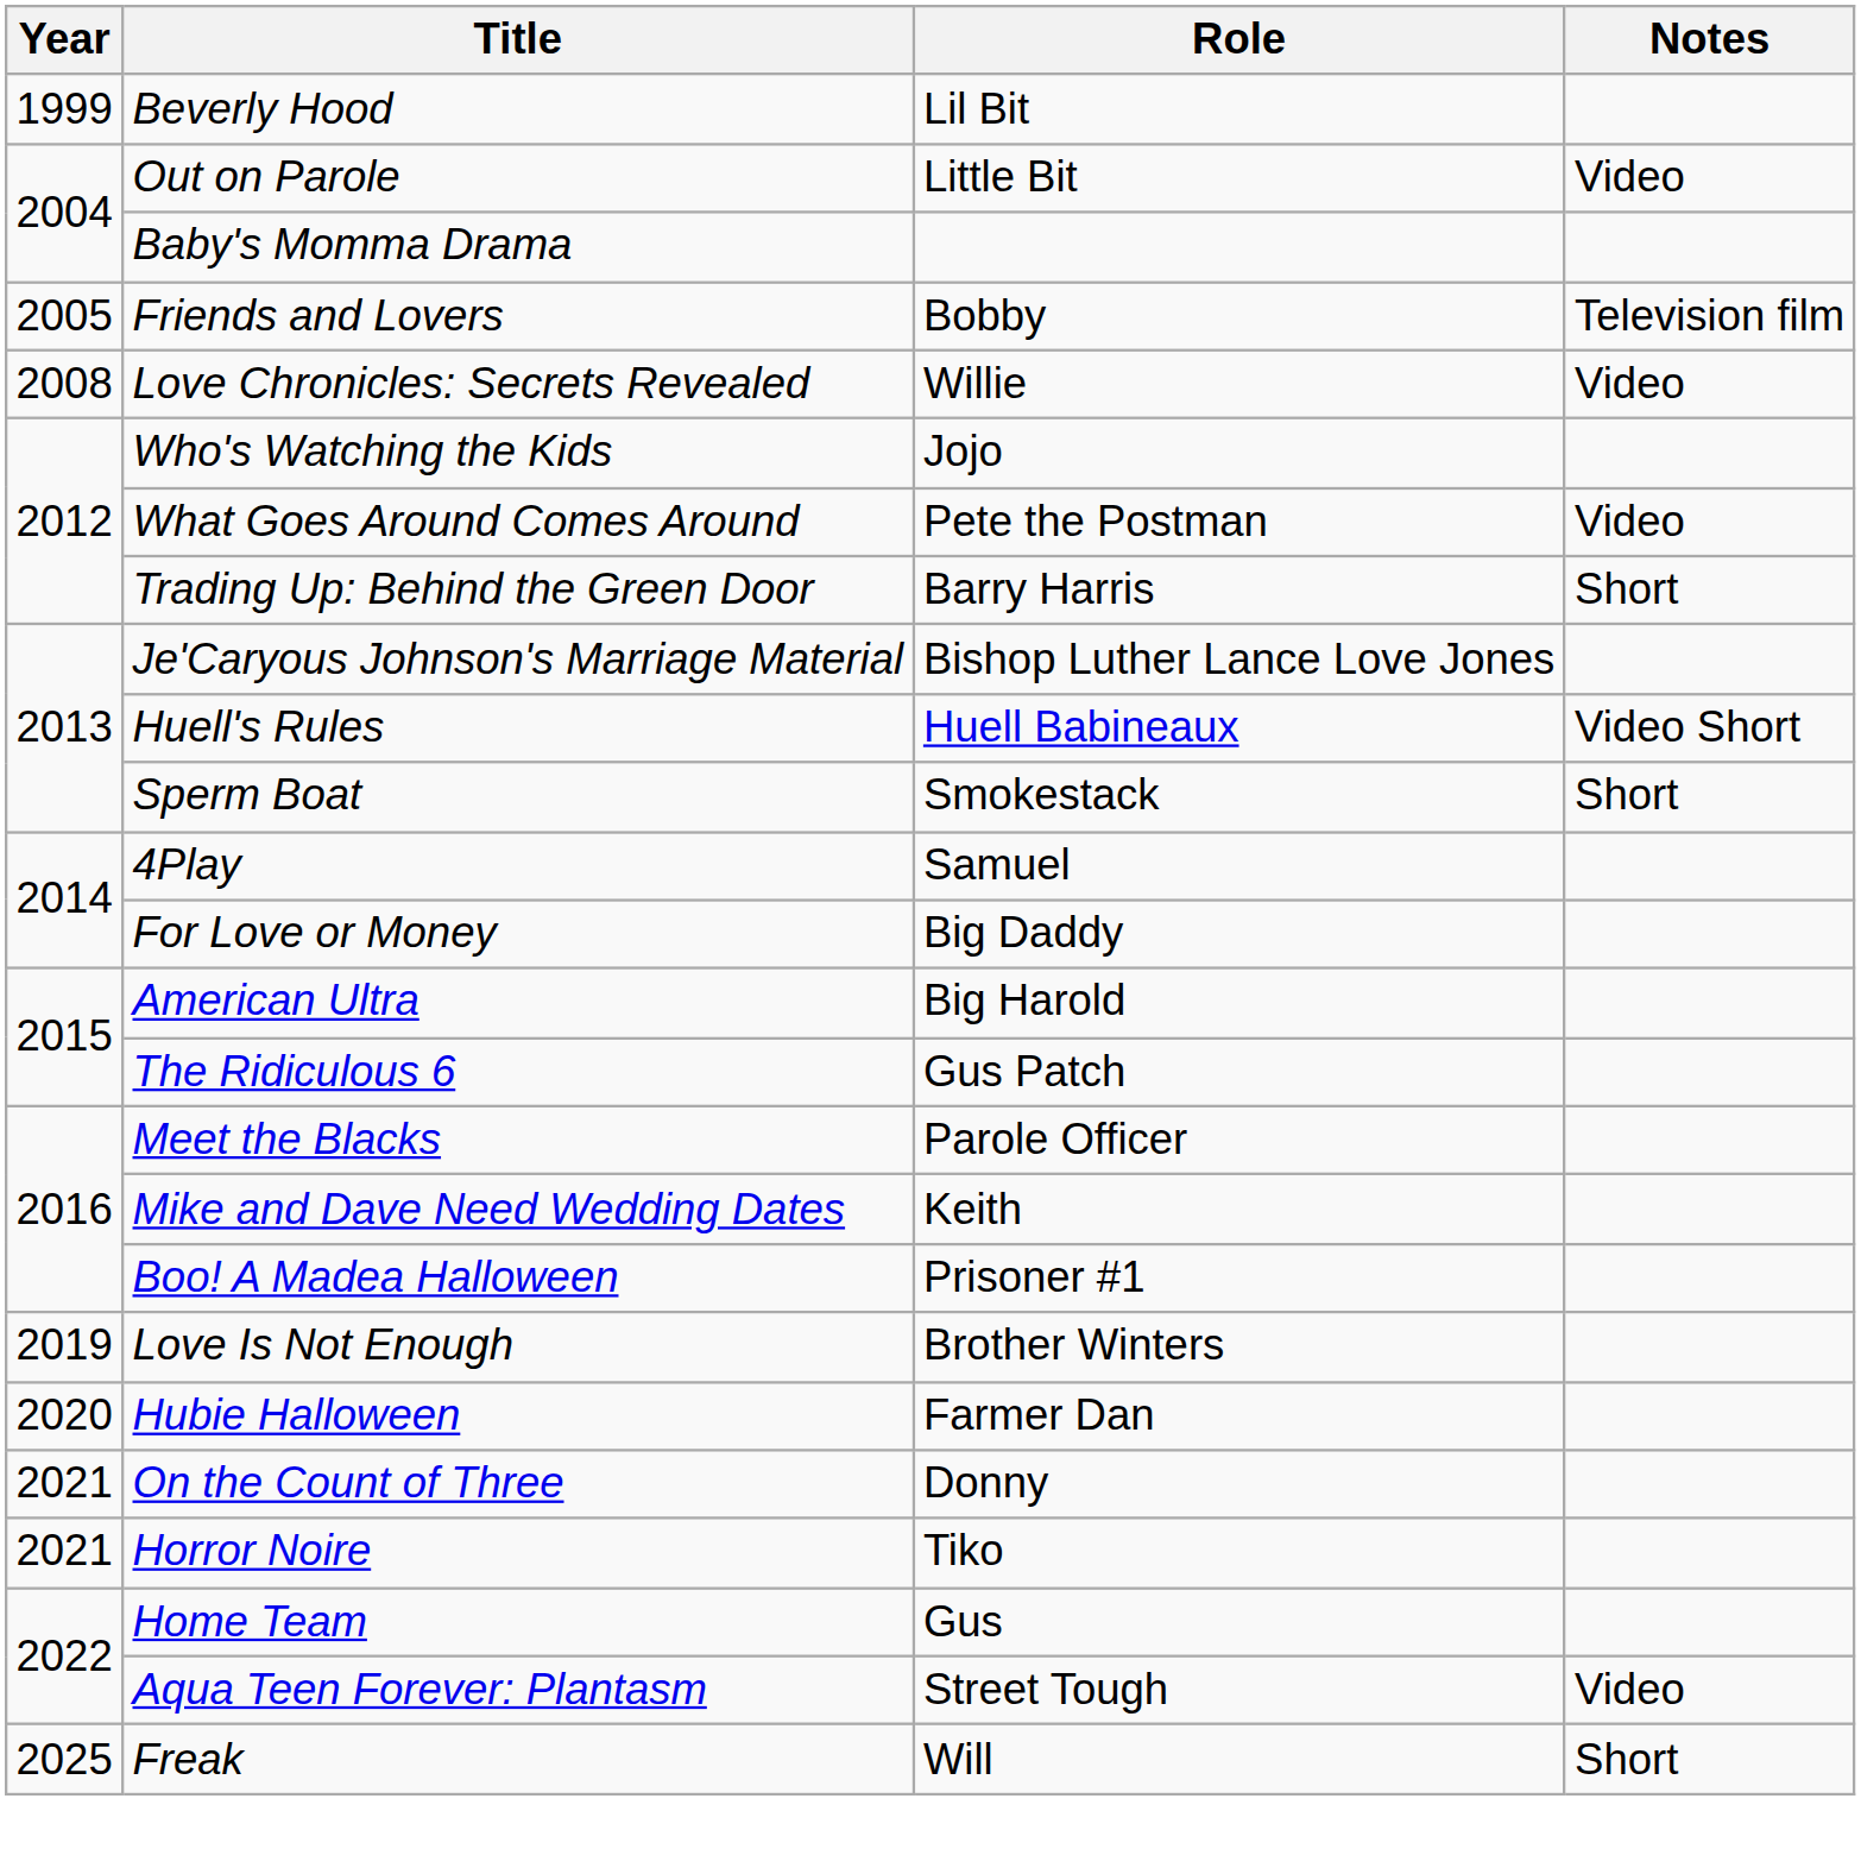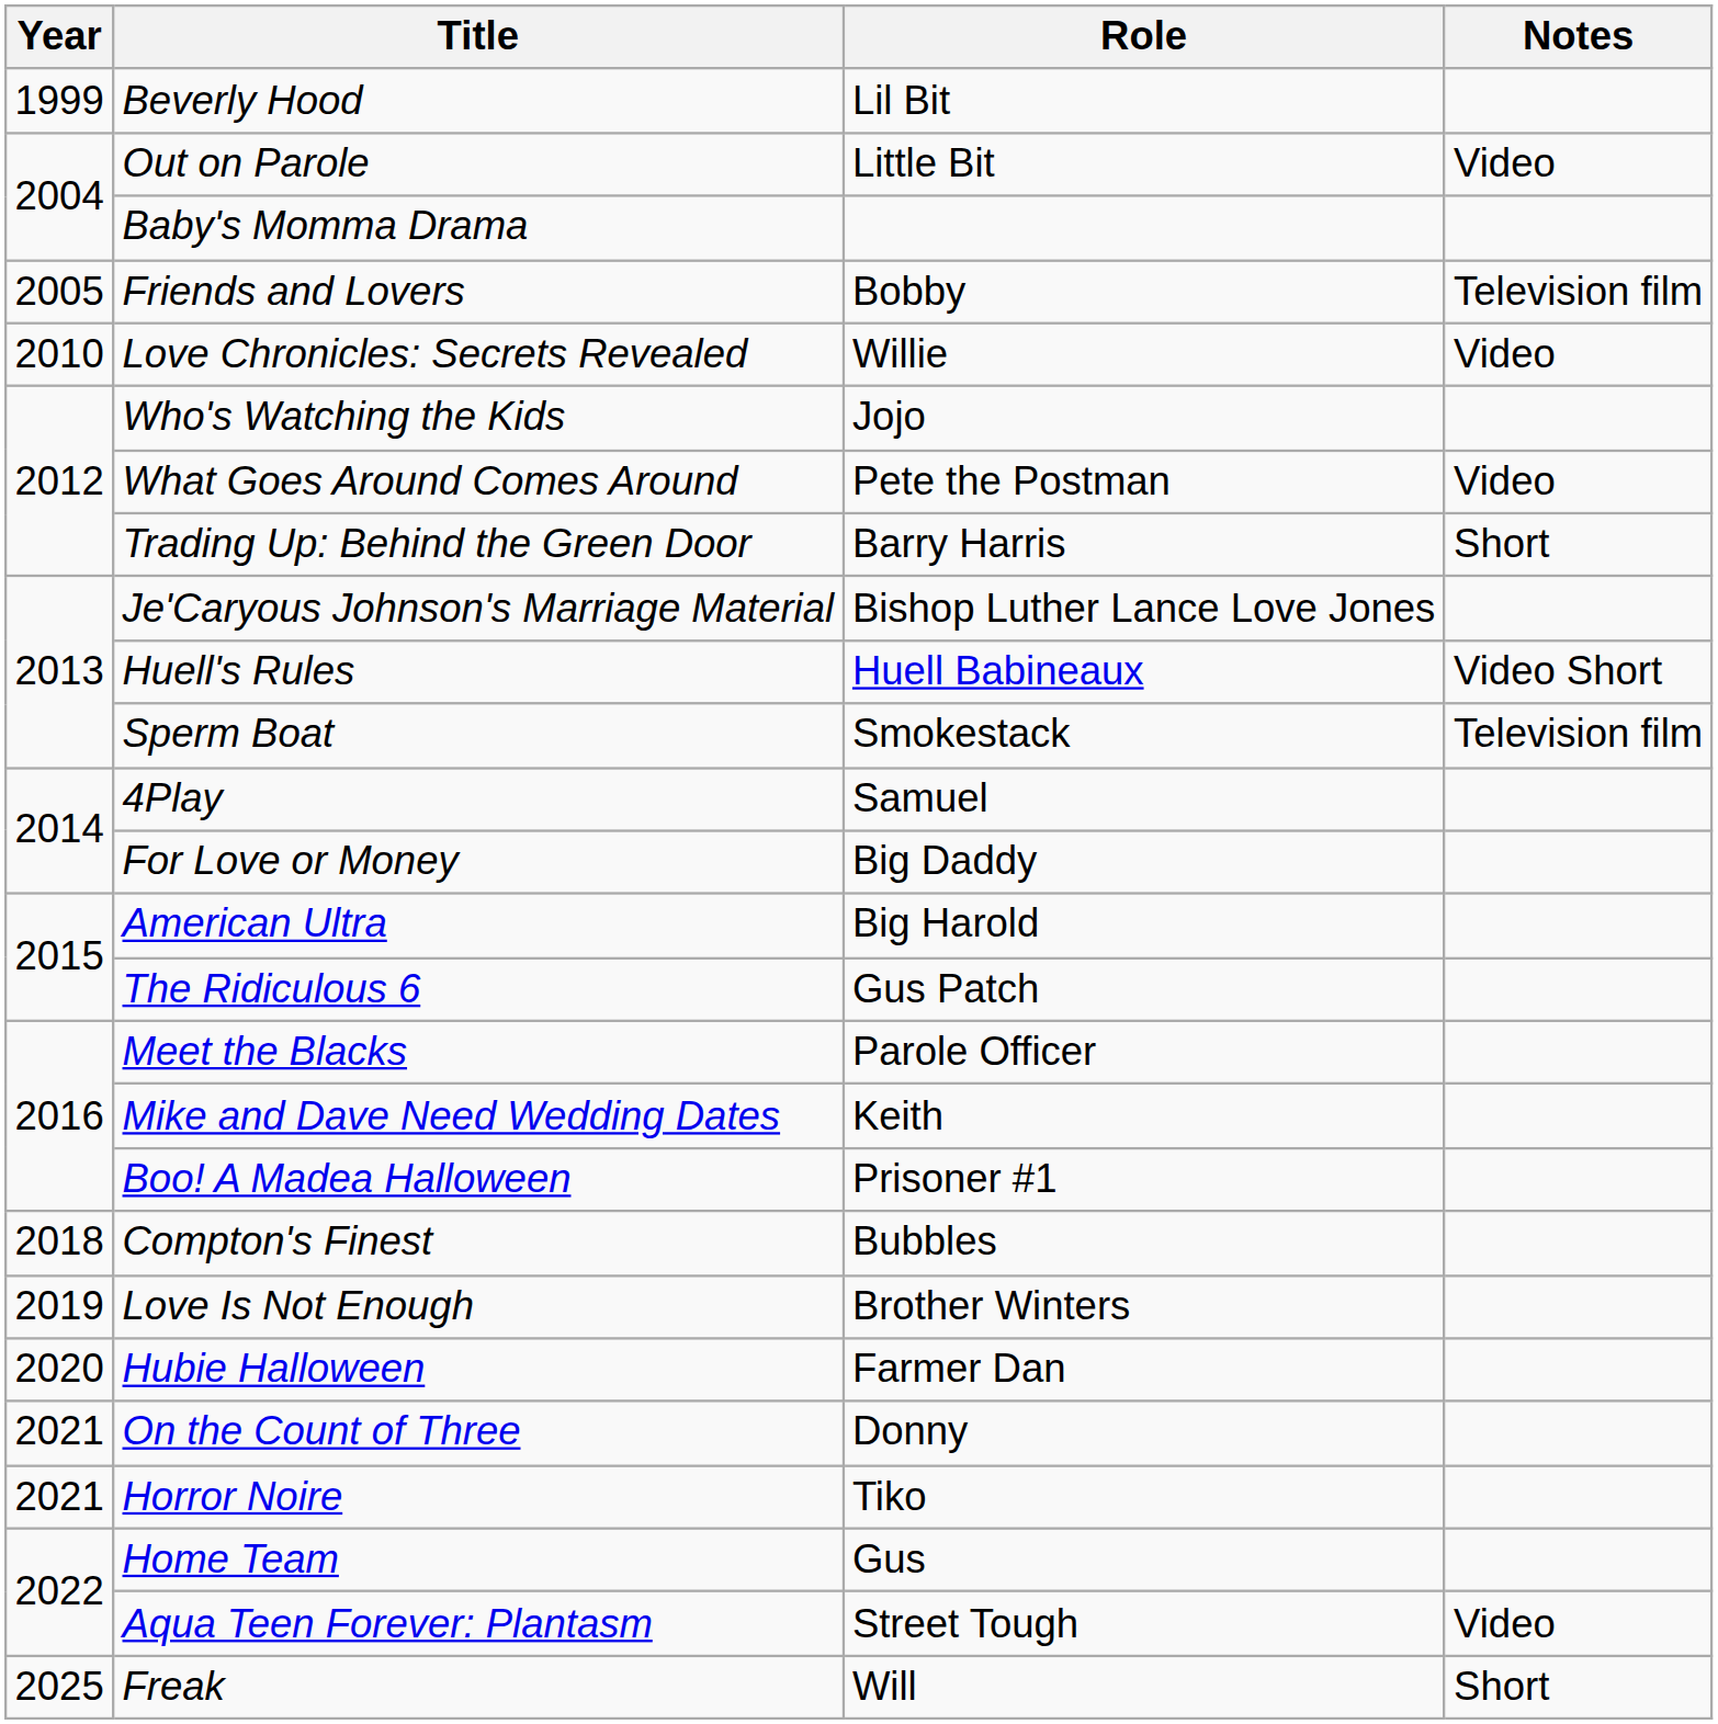 <table class="wikitable sortable">
 <tr>
 <th>Year</th>
 <th>Title</th>
 <th>Role</th>
 <th>Notes</th>
 </tr>
 <tr>
 <td>1999</td>
 <td><em>Beverly Hood</em></td>
 <td>Lil Bit</td>
 <td></td>
 </tr>
 <tr>
 <td rowspan=2>2004</td>
 <td><em>Out on Parole</em></td>
 <td>Little Bit</td>
 <td>Video</td>
 </tr>
 <tr>
 <td><em>Baby's Momma Drama</em></td>
 <td></td>
 <td></td>
 </tr>
 <tr>
 <td>2005</td>
 <td><em>Friends and Lovers</em></td>
 <td>Bobby</td>
 <td>Television film</td>
 </tr>
 <tr>
-<td>2008</td>
+<td>2010</td>
 <td><em>Love Chronicles: Secrets Revealed</em></td>
 <td>Willie</td>
 <td>Video</td>
 </tr>
 <tr>
 <td rowspan=3>2012</td>
 <td><em>Who's Watching the Kids</em></td>
 <td>Jojo</td>
 <td></td>
 </tr>
 <tr>
 <td><em>What Goes Around Comes Around</em></td>
 <td>Pete the Postman</td>
 <td>Video</td>
 </tr>
 <tr>
 <td><em>Trading Up: Behind the Green Door</em></td>
 <td>Barry Harris</td>
 <td>Short</td>
 </tr>
 <tr>
 <td rowspan=3>2013</td>
 <td><em>Je'Caryous Johnson's Marriage Material</em></td>
 <td>Bishop Luther Lance Love Jones</td>
 <td></td>
 </tr>
 <tr>
 <td><em>Huell's Rules</em></td>
 <td><a href='#'>Huell Babineaux</a></td>
 <td>Video Short</td>
 </tr>
 <tr>
 <td><em>Sperm Boat</em></td>
 <td>Smokestack</td>
-<td>Short</td>
+<td>Television film</td>
 </tr>
 <tr>
 <td rowspan=2>2014</td>
 <td><em>4Play</em></td>
 <td>Samuel</td>
 <td></td>
 </tr>
 <tr>
 <td><em>For Love or Money</em></td>
 <td>Big Daddy</td>
 <td></td>
 </tr>
 <tr>
 <td rowspan=2>2015</td>
 <td><em><a href='#'>American Ultra</a></em></td>
 <td>Big Harold</td>
 <td></td>
 </tr>
 <tr>
 <td><em><a href='#'>The Ridiculous 6</a></em></td>
 <td>Gus Patch</td>
 <td></td>
 </tr>
 <tr>
 <td rowspan=3>2016</td>
 <td><em><a href='#'>Meet the Blacks</a></em></td>
 <td>Parole Officer</td>
 <td></td>
 </tr>
 <tr>
 <td><em><a href='#'>Mike and Dave Need Wedding Dates</a></em></td>
 <td>Keith</td>
 <td></td>
 </tr>
 <tr>
 <td><em><a href='#'>Boo! A Madea Halloween</a></em></td>
 <td>Prisoner #1</td>
+<td></td>
+</tr>
+<tr>
+<td>2018</td>
+<td><em>Compton's Finest</em></td>
+<td>Bubbles</td>
 <td></td>
 </tr>
 <tr>
 <td>2019</td>
 <td><em>Love Is Not Enough</em></td>
 <td>Brother Winters</td>
 <td></td>
 </tr>
 <tr>
 <td>2020</td>
 <td><em><a href='#'>Hubie Halloween</a></em></td>
 <td>Farmer Dan</td>
 <td></td>
 </tr>
 <tr>
 <td>2021</td>
 <td><em><a href='#'>On the Count of Three</a></em></td>
 <td>Donny</td>
 <td></td>
 </tr>
 <tr>
 <td>2021</td>
 <td><em><a href='#'>Horror Noire</a></em></td>
 <td>Tiko</td>
 <td></td>
 </tr>
 <tr>
 <td rowspan=2>2022</td>
 <td><em><a href='#'>Home Team</a></em></td>
 <td>Gus</td>
 <td></td>
 </tr>
 <tr>
 <td><em><a href='#'>Aqua Teen Forever: Plantasm</a></em></td>
 <td>Street Tough</td>
 <td>Video</td>
 </tr>
 <tr>
 <td>2025</td>
 <td><em>Freak</em></td>
 <td>Will</td>
 <td>Short</td>
 </tr>
 </table>
